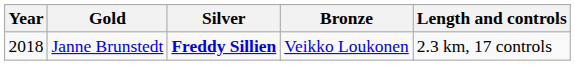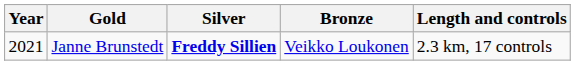 <table class="wikitable">
 <tr>
 <th>Year</th>
 <th>Gold</th>
 <th>Silver</th>
 <th>Bronze</th>
 <th>Length and controls</th>
 </tr>
 <tr>
-<td>2018</td>
+<td>2021</td>
 <td> <a href='#'>Janne Brunstedt</a></td>
 <td><strong> <a href='#'>Freddy Sillien</a></strong></td>
 <td> <a href='#'>Veikko Loukonen</a></td>
 <td>2.3 km, 17 controls</td>
 </tr>
 </table>
